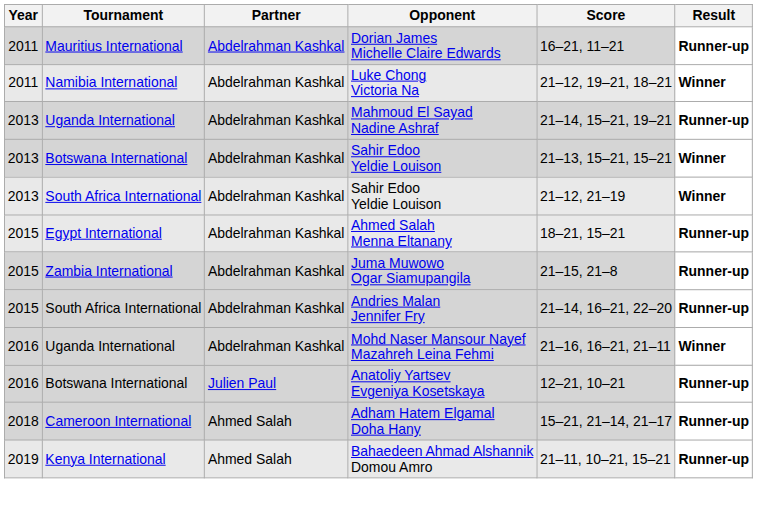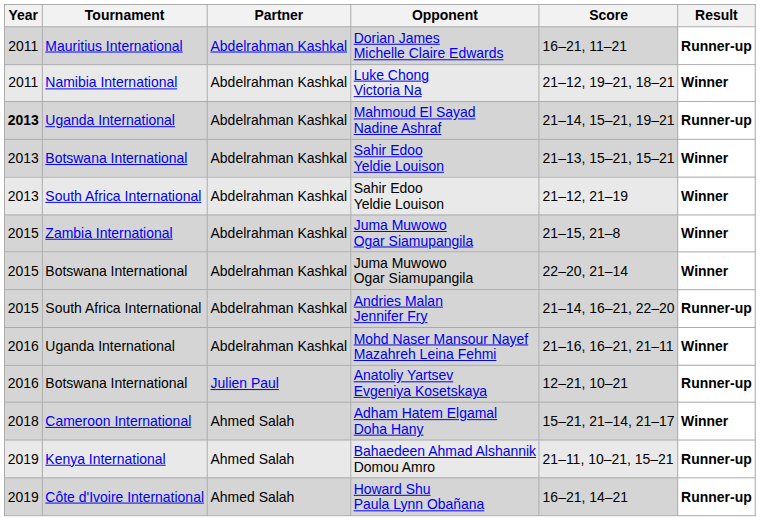 <table class="sortable wikitable" style="font-size: 90%;">
 <tr>
 <th>Year</th>
 <th>Tournament</th>
 <th>Partner</th>
 <th>Opponent</th>
 <th>Score</th>
 <th>Result</th>
 </tr>
 <tr style="background:#D5D5D5">
 <td align="center">2011</td>
 <td align="left"><a href='#'>Mauritius International</a></td>
 <td align="left"> <a href='#'>Abdelrahman Kashkal</a></td>
 <td align="left"> <a href='#'>Dorian James</a> <br>  <a href='#'>Michelle Claire Edwards</a></td>
 <td align="left">16–21, 11–21</td>
 <td style="text-align:left; background:white"> <strong>Runner-up</strong></td>
 </tr>
 <tr style="background:#E9E9E9">
 <td align="center">2011</td>
 <td align="left"><a href='#'>Namibia International</a></td>
 <td align="left"> Abdelrahman Kashkal</td>
 <td align="left"> <a href='#'>Luke Chong</a> <br>  <a href='#'>Victoria Na</a></td>
 <td align="left">21–12, 19–21, 18–21</td>
 <td style="text-align:left; background:white"> <strong>Winner</strong></td>
 </tr>
 <tr style="background:#D5D5D5">
-<td align="center">2013</td>
+<td align="center"><strong>2013</strong></td>
 <td align="left"><a href='#'>Uganda International</a></td>
 <td align="left"> Abdelrahman Kashkal</td>
 <td align="left"> <a href='#'>Mahmoud El Sayad</a> <br>  <a href='#'>Nadine Ashraf</a></td>
 <td align="left">21–14, 15–21, 19–21</td>
 <td style="text-align:left; background:white"> <strong>Runner-up</strong></td>
 </tr>
 <tr style="background:#D5D5D5">
 <td align="center">2013</td>
 <td align="left"><a href='#'>Botswana International</a></td>
 <td align="left"> Abdelrahman Kashkal</td>
 <td align="left"> <a href='#'>Sahir Edoo</a> <br>  <a href='#'>Yeldie Louison</a></td>
 <td align="left">21–13, 15–21, 15–21</td>
 <td style="text-align:left; background:white"> <strong>Winner</strong></td>
 </tr>
 <tr style="background:#E9E9E9">
 <td align="center">2013</td>
 <td align="left"><a href='#'>South Africa International</a></td>
 <td align="left"> Abdelrahman Kashkal</td>
 <td align="left"> Sahir Edoo <br>  Yeldie Louison</td>
 <td align="left">21–12, 21–19</td>
 <td style="text-align:left; background:white"> <strong>Winner</strong></td>
 </tr>
-<tr style="background:#E9E9E9">
-<td align="center">2015</td>
-<td align="left"><a href='#'>Egypt International</a></td>
-<td align="left"> Abdelrahman Kashkal</td>
-<td align="left"> <a href='#'>Ahmed Salah</a> <br>  <a href='#'>Menna Eltanany</a></td>
-<td align="left">18–21, 15–21</td>
-<td style="text-align:left; background:white"> <strong>Runner-up</strong></td>
-</tr>
 <tr style="background:#D5D5D5">
 <td align="center">2015</td>
 <td align="left"><a href='#'>Zambia International</a></td>
 <td align="left"> Abdelrahman Kashkal</td>
 <td align="left"> <a href='#'>Juma Muwowo</a> <br>  <a href='#'>Ogar Siamupangila</a></td>
 <td align="left">21–15, 21–8</td>
-<td style="text-align:left; background:white"> <strong>Runner-up</strong></td>
+<td style="text-align:left; background:white"> <strong>Winner</strong></td>
+</tr>
+<tr style="background:#D5D5D5">
+<td align="center">2015</td>
+<td align="left">Botswana International</td>
+<td align="left"> Abdelrahman Kashkal</td>
+<td align="left"> Juma Muwowo <br>  Ogar Siamupangila</td>
+<td align="left">22–20, 21–14</td>
+<td style="text-align:left; background:white"> <strong>Winner</strong></td>
 </tr>
 <tr style="background:#D5D5D5">
 <td align="center">2015</td>
 <td align="left">South Africa International</td>
 <td align="left"> Abdelrahman Kashkal</td>
 <td align="left"> <a href='#'>Andries Malan</a> <br>  <a href='#'>Jennifer Fry</a></td>
 <td align="left">21–14, 16–21, 22–20</td>
 <td style="text-align:left; background:white"> <strong>Runner-up</strong></td>
 </tr>
 <tr style="background:#D5D5D5">
 <td align="center">2016</td>
 <td align="left">Uganda International</td>
 <td align="left"> Abdelrahman Kashkal</td>
 <td align="left"> <a href='#'>Mohd Naser Mansour Nayef</a> <br>  <a href='#'>Mazahreh Leina Fehmi</a></td>
 <td align="left">21–16, 16–21, 21–11</td>
 <td style="text-align:left; background:white"> <strong>Winner</strong></td>
 </tr>
 <tr style="background:#D5D5D5">
 <td align="center">2016</td>
 <td align="left">Botswana International</td>
 <td align="left"> <a href='#'>Julien Paul</a></td>
 <td align="left"> <a href='#'>Anatoliy Yartsev</a> <br>  <a href='#'>Evgeniya Kosetskaya</a></td>
 <td align="left">12–21, 10–21</td>
 <td style="text-align:left; background:white"> <strong>Runner-up</strong></td>
 </tr>
 <tr style="background:#D5D5D5">
 <td align="center">2018</td>
 <td align="left"><a href='#'>Cameroon International</a></td>
 <td align="left"> Ahmed Salah</td>
 <td align="left"> <a href='#'>Adham Hatem Elgamal</a> <br>  <a href='#'>Doha Hany</a></td>
 <td align="left">15–21, 21–14, 21–17</td>
-<td style="text-align:left; background:white"> <strong>Runner-up</strong></td>
+<td style="text-align:left; background:white"> <strong>Winner</strong></td>
 </tr>
 <tr style="background:#E9E9E9">
 <td align="center">2019</td>
 <td align="left"><a href='#'>Kenya International</a></td>
 <td align="left"> Ahmed Salah</td>
 <td align="left"> <a href='#'>Bahaedeen Ahmad Alshannik</a> <br>  Domou Amro</td>
 <td align="left">21–11, 10–21, 15–21</td>
 <td style="text-align:left; background:white"> <strong>Runner-up</strong></td>
 </tr>
+<tr style="background:#D5D5D5">
+<td align="center">2019</td>
+<td align="left"><a href='#'>Côte d'Ivoire International</a></td>
+<td align="left"> Ahmed Salah</td>
+<td align="left"> <a href='#'>Howard Shu</a> <br>  <a href='#'>Paula Lynn Obañana</a></td>
+<td align="left">16–21, 14–21</td>
+<td style="text-align:left; background:white"> <strong>Runner-up</strong></td>
+</tr>
 </table>
